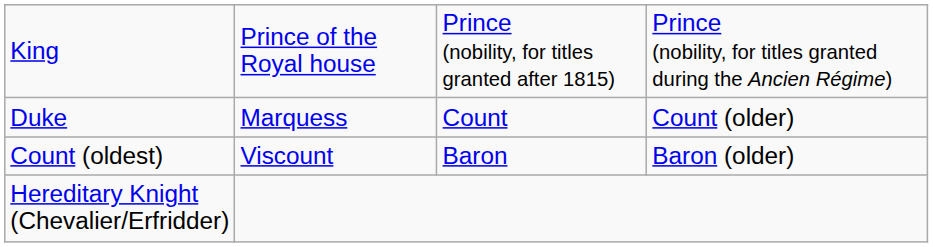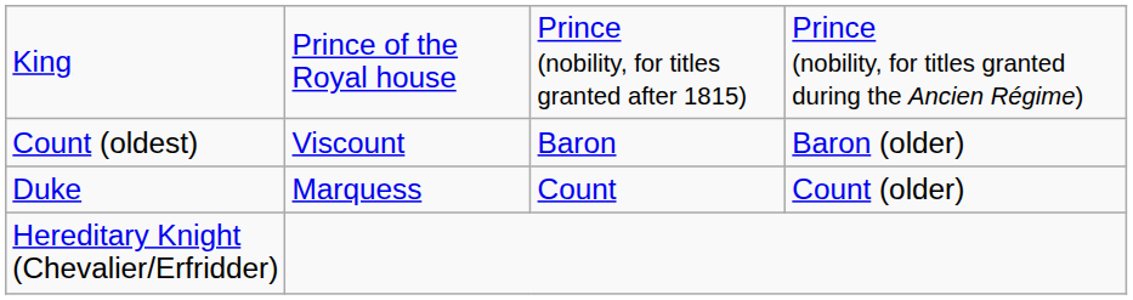 <table class="wikitable">
 <tr>
 <td> <a href='#'>King</a></td>
 <td> <a href='#'>Prince of the Royal house</a></td>
 <td> <a href='#'>Prince</a> <br><small>(nobility, for titles granted after 1815)</small></td>
 <td> <a href='#'>Prince</a> <br><small>(nobility, for titles granted during the <em>Ancien Régime</em>)</small></td>
 </tr>
 <tr>
+<td> <a href='#'>Count</a> (oldest)</td>
+<td> <a href='#'>Viscount</a></td>
+<td> <a href='#'>Baron</a></td>
+<td> <a href='#'>Baron</a> (older)</td>
+</tr>
+<tr>
 <td> <a href='#'>Duke</a></td>
 <td> <a href='#'>Marquess</a></td>
 <td> <a href='#'>Count</a></td>
 <td> <a href='#'>Count</a> (older)</td>
 </tr>
 <tr>
-<td> <a href='#'>Count</a> (oldest)</td>
-<td> <a href='#'>Viscount</a></td>
-<td> <a href='#'>Baron</a></td>
-<td> <a href='#'>Baron</a> (older)</td>
-</tr>
-<tr>
 <td> <a href='#'>Hereditary Knight</a><br>(Chevalier/Erfridder)</td>
 </tr>
 </table>
